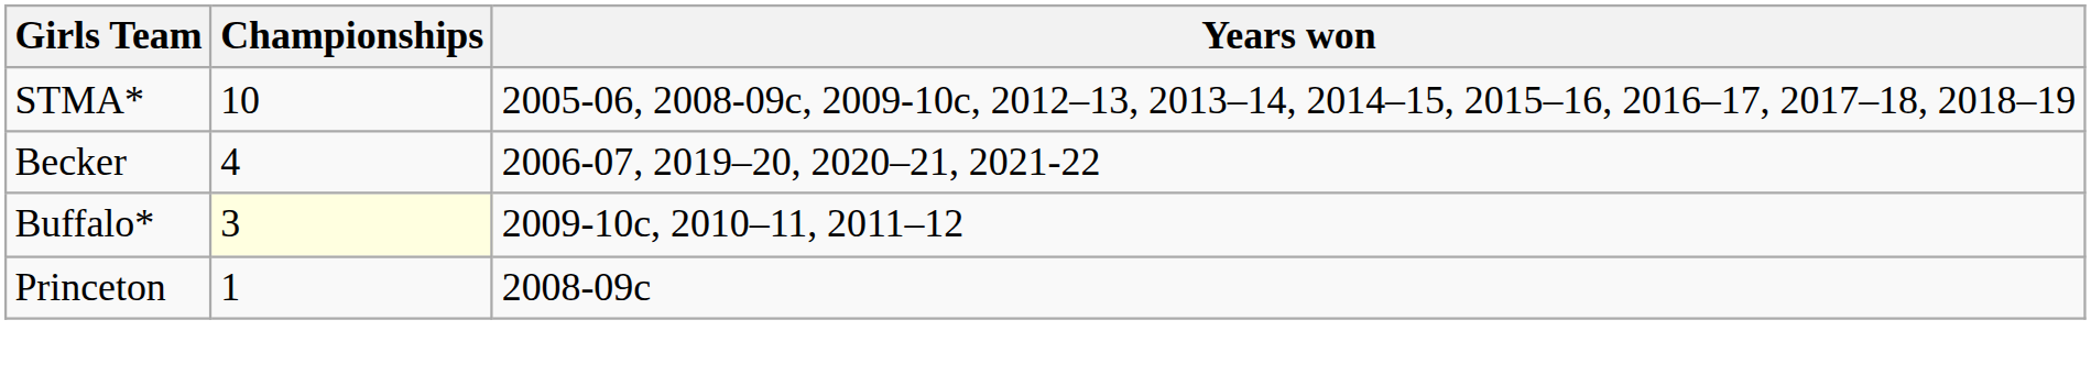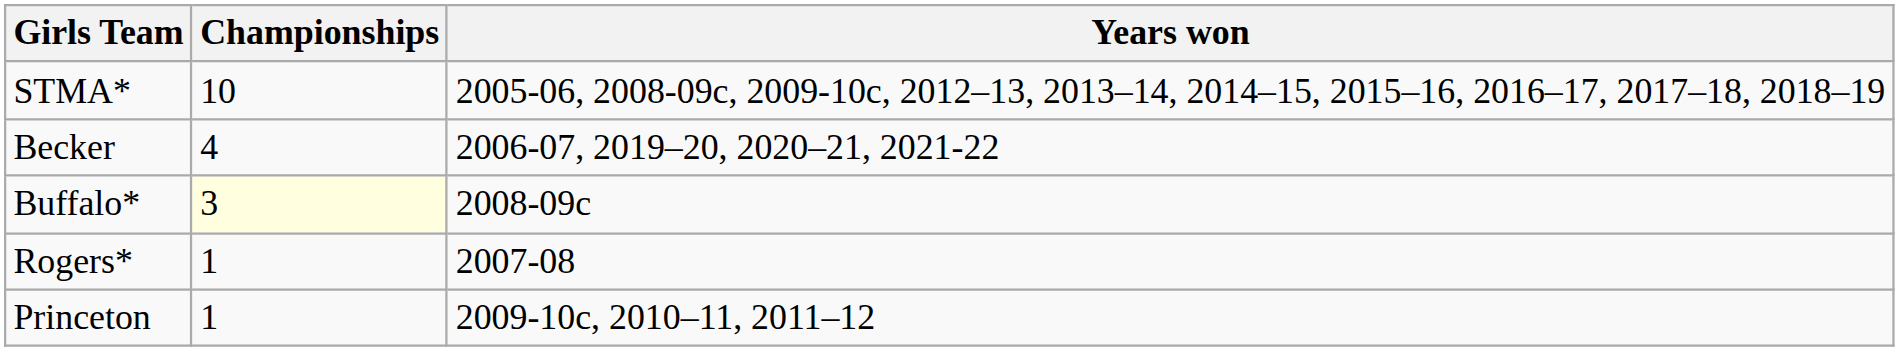 <table class="wikitable">
 <tr>
 <th>Girls Team</th>
 <th>Championships</th>
 <th>Years won</th>
 </tr>
 <tr>
 <td>STMA*</td>
 <td>10</td>
 <td>2005-06, 2008-09c, 2009-10c, 2012–13, 2013–14, 2014–15, 2015–16, 2016–17, 2017–18, 2018–19</td>
 </tr>
 <tr>
 <td>Becker</td>
 <td>4</td>
 <td>2006-07, 2019–20, 2020–21, 2021-22</td>
 </tr>
 <tr>
 <td>Buffalo*</td>
 <td style="background: lightyellow;">3</td>
-<td>2009-10c, 2010–11, 2011–12</td>
+<td>2008-09c</td>
+</tr>
+<tr>
+<td>Rogers*</td>
+<td>1</td>
+<td>2007-08</td>
 </tr>
 <tr>
 <td>Princeton</td>
 <td>1</td>
-<td>2008-09c</td>
+<td>2009-10c, 2010–11, 2011–12</td>
 </tr>
 </table>
